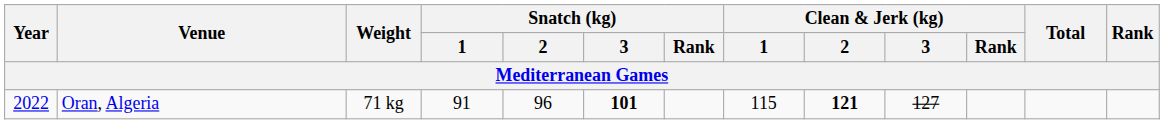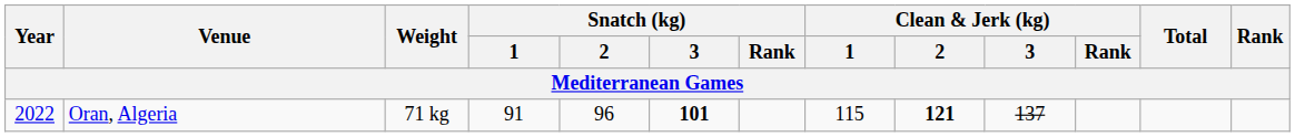 <table class = "wikitable" style="text-align:center;">
 <tr>
 <th rowspan=2 width=40>Year</th>
 <th rowspan=2 width=250>Venue</th>
 <th rowspan=2 width=60>Weight</th>
 <th colspan=4>Snatch (kg)</th>
 <th colspan=4>Clean & Jerk (kg)</th>
 <th rowspan=2 width=65>Total</th>
 <th rowspan=2 width=40>Rank</th>
 </tr>
 <tr>
 <th width=65>1</th>
 <th width=65>2</th>
 <th width=65>3</th>
 <th width=45>Rank</th>
 <th width=65>1</th>
 <th width=65>2</th>
 <th width=65>3</th>
 <th width=45>Rank</th>
 </tr>
 <tr>
 <th colspan=13><a href='#'>Mediterranean Games</a></th>
 </tr>
 <tr>
 <td><a href='#'>2022</a></td>
 <td align=left> <a href='#'>Oran</a>, <a href='#'>Algeria</a></td>
 <td>71 kg</td>
 <td>91</td>
 <td>96</td>
 <td><strong>101</strong></td>
 <td></td>
 <td>115</td>
 <td><strong>121</strong></td>
-<td><s>127</s></td>
+<td><s>137</s></td>
 <td></td>
 <td></td>
 <td></td>
 </tr>
 </table>
